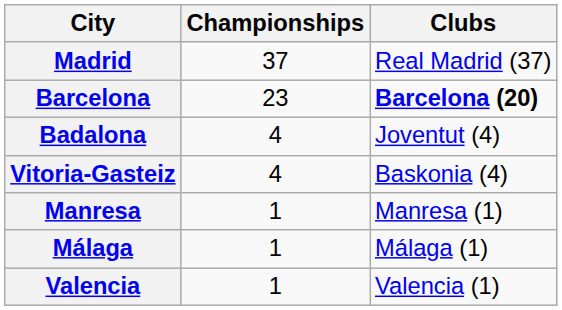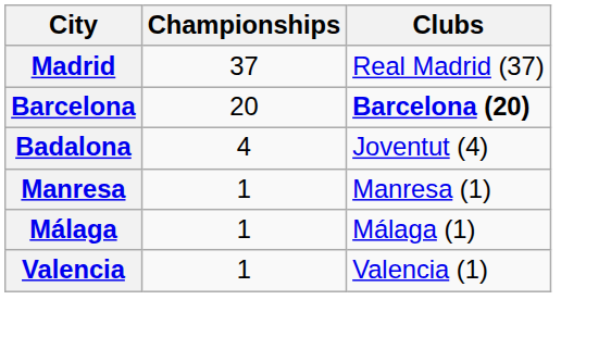 <table class="wikitable sortable plainrowheaders">
 <tr>
 <th scope="col">City</th>
 <th scope="col">Championships</th>
 <th scope="col" class="unsortable">Clubs</th>
 </tr>
 <tr>
 <th scope="row"><a href='#'>Madrid</a></th>
 <td style="text-align:center;">37</td>
 <td><a href='#'>Real Madrid</a> (37)</td>
 </tr>
 <tr>
 <th scope="row"><a href='#'>Barcelona</a></th>
-<td style="text-align:center;">23</td>
+<td style="text-align:center;">20</td>
 <td><strong><a href='#'>Barcelona</a> (20)</strong></td>
 </tr>
 <tr>
 <th scope="row"><a href='#'>Badalona</a></th>
 <td style="text-align:center;">4</td>
 <td><a href='#'>Joventut</a> (4)</td>
-</tr>
-<tr>
-<th scope="row"><a href='#'>Vitoria-Gasteiz</a></th>
-<td style="text-align:center;">4</td>
-<td><a href='#'>Baskonia</a> (4)</td>
 </tr>
 <tr>
 <th scope="row"><a href='#'>Manresa</a></th>
 <td style="text-align:center;">1</td>
 <td><a href='#'>Manresa</a> (1)</td>
 </tr>
 <tr>
 <th scope="row"><a href='#'>Málaga</a></th>
 <td style="text-align:center;">1</td>
 <td><a href='#'>Málaga</a> (1)</td>
 </tr>
 <tr>
 <th scope="row"><a href='#'>Valencia</a></th>
 <td style="text-align:center;">1</td>
 <td><a href='#'>Valencia</a> (1)</td>
 </tr>
 </table>
